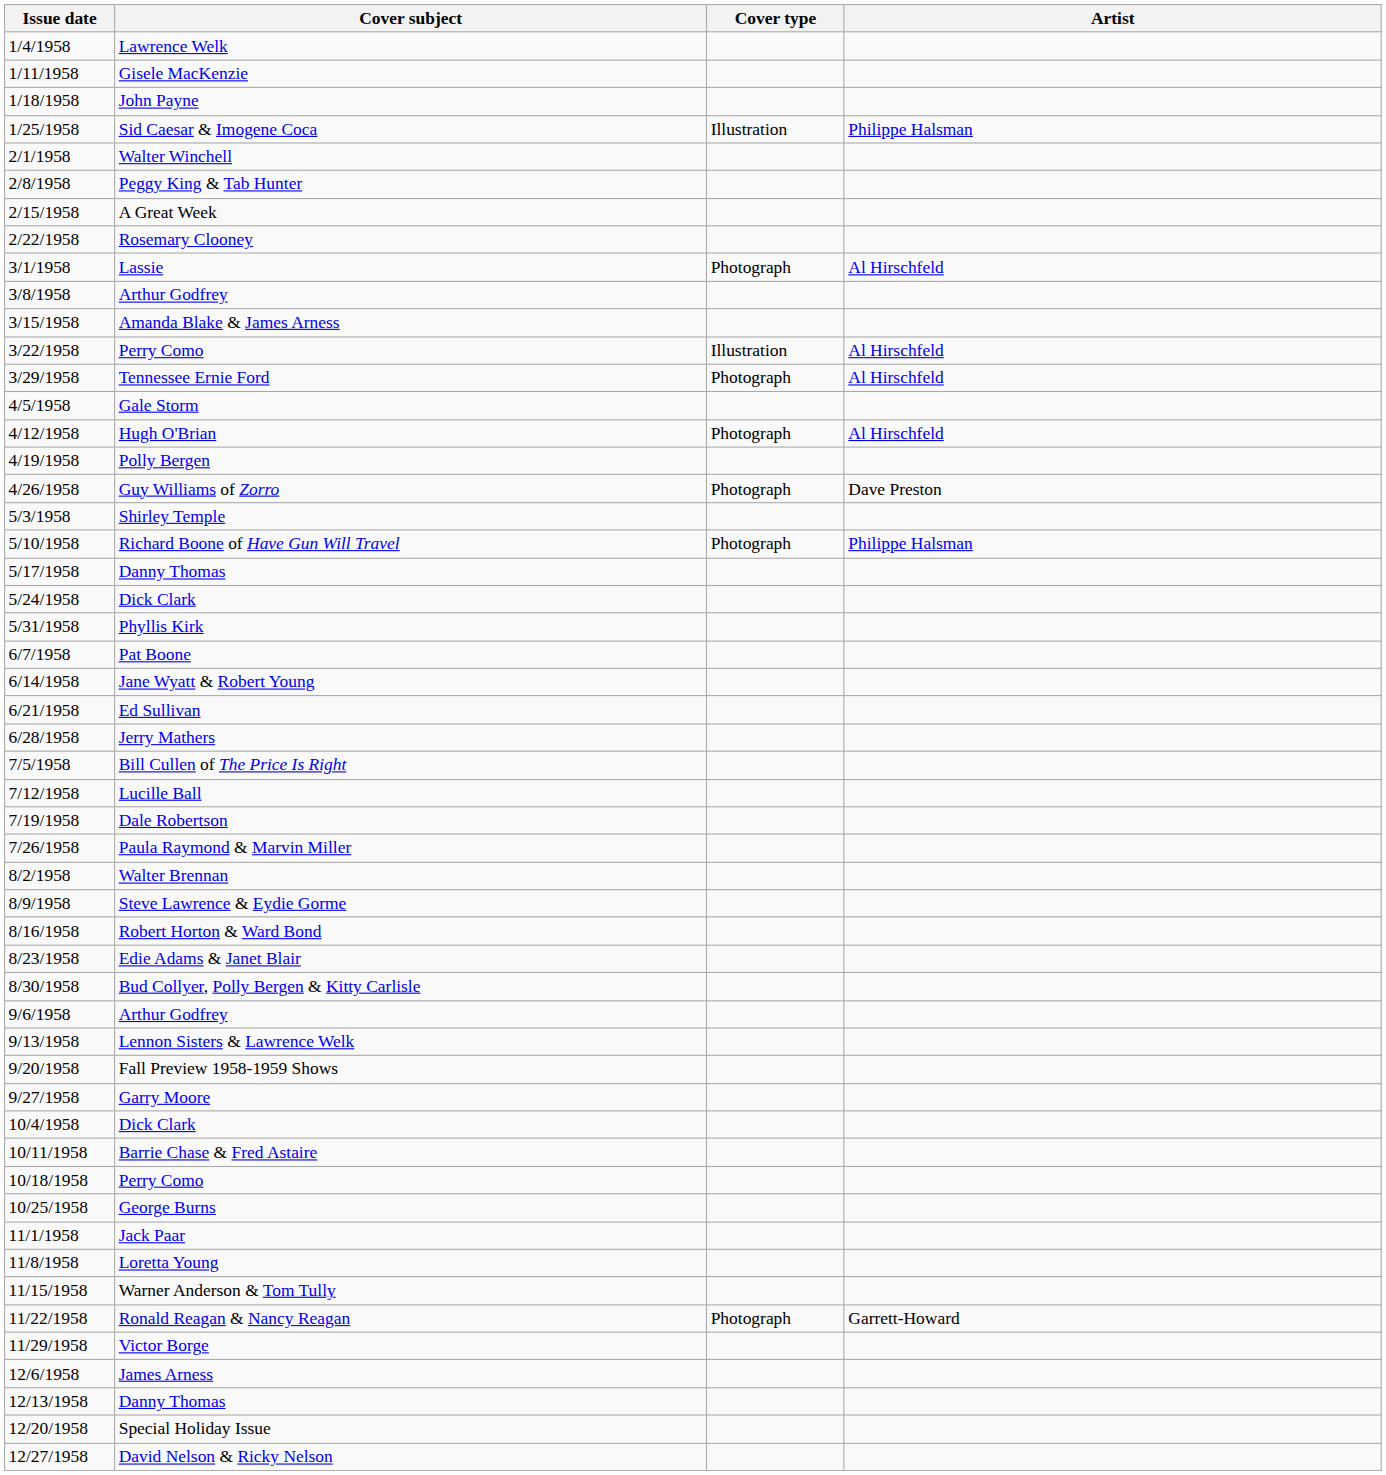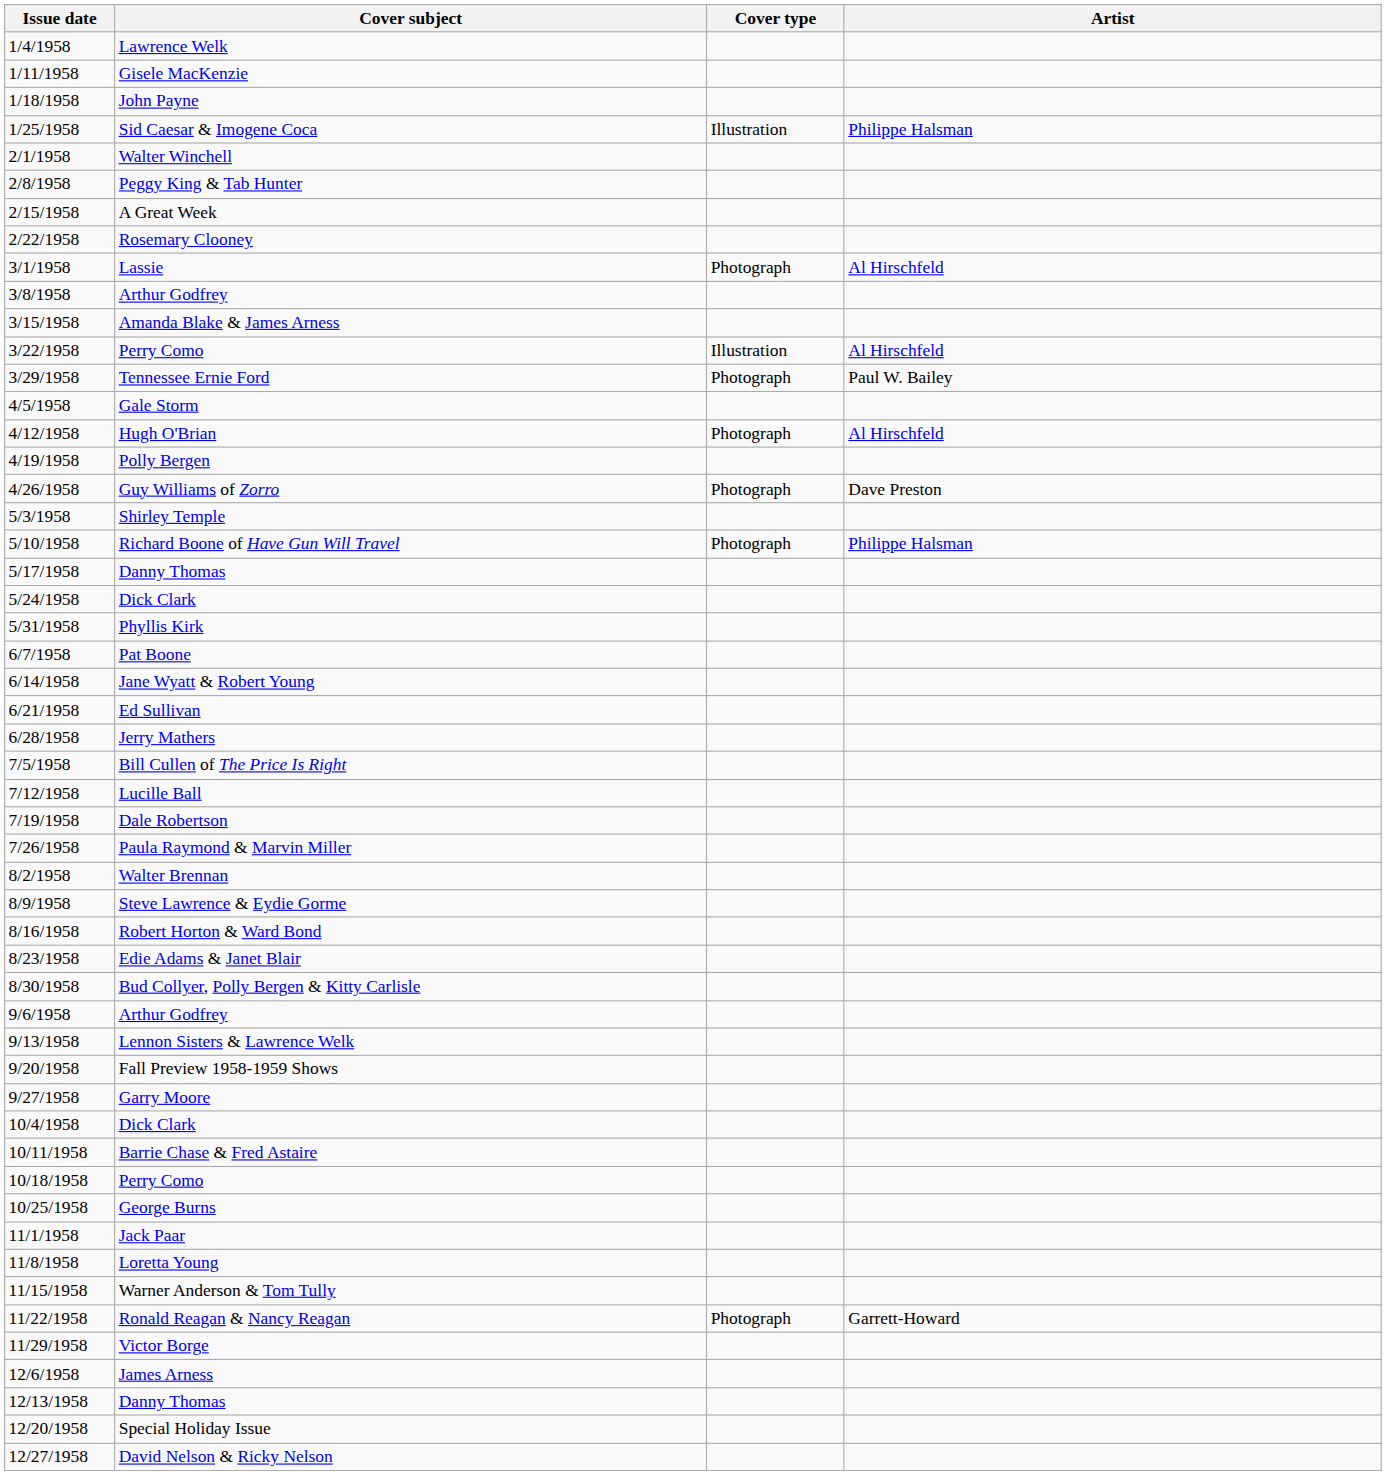 <table class="wikitable sortable" width=100% style="font-size:100%;">
 <tr>
 <th width=8%>Issue date</th>
 <th width=43%>Cover subject</th>
 <th width=10%>Cover type</th>
 <th width=39%>Artist</th>
 </tr>
 <tr>
 <td>1/4/1958</td>
 <td><a href='#'>Lawrence Welk</a></td>
 <td></td>
 <td></td>
 </tr>
 <tr>
 <td>1/11/1958</td>
 <td><a href='#'>Gisele MacKenzie</a></td>
 <td></td>
 <td></td>
 </tr>
 <tr>
 <td>1/18/1958</td>
 <td><a href='#'>John Payne</a></td>
 <td></td>
 <td></td>
 </tr>
 <tr>
 <td>1/25/1958</td>
 <td><a href='#'>Sid Caesar</a> & <a href='#'>Imogene Coca</a></td>
 <td>Illustration</td>
 <td><a href='#'>Philippe Halsman</a></td>
 </tr>
 <tr>
 <td>2/1/1958</td>
 <td><a href='#'>Walter Winchell</a></td>
 <td></td>
 <td></td>
 </tr>
 <tr>
 <td>2/8/1958</td>
 <td><a href='#'>Peggy King</a> & <a href='#'>Tab Hunter</a></td>
 <td></td>
 <td></td>
 </tr>
 <tr>
 <td>2/15/1958</td>
 <td>A Great Week</td>
 <td></td>
 <td></td>
 </tr>
 <tr>
 <td>2/22/1958</td>
 <td><a href='#'>Rosemary Clooney</a></td>
 <td></td>
 <td></td>
 </tr>
 <tr>
 <td>3/1/1958</td>
 <td><a href='#'>Lassie</a></td>
 <td>Photograph</td>
 <td><a href='#'>Al Hirschfeld</a></td>
 </tr>
 <tr>
 <td>3/8/1958</td>
 <td><a href='#'>Arthur Godfrey</a></td>
 <td></td>
 <td></td>
 </tr>
 <tr>
 <td>3/15/1958</td>
 <td><a href='#'>Amanda Blake</a> & <a href='#'>James Arness</a></td>
 <td></td>
 <td></td>
 </tr>
 <tr>
 <td>3/22/1958</td>
 <td><a href='#'>Perry Como</a></td>
 <td>Illustration</td>
 <td><a href='#'>Al Hirschfeld</a></td>
 </tr>
 <tr>
 <td>3/29/1958</td>
 <td><a href='#'>Tennessee Ernie Ford</a></td>
 <td>Photograph</td>
-<td><a href='#'>Al Hirschfeld</a></td>
+<td>Paul W. Bailey</td>
 </tr>
 <tr>
 <td>4/5/1958</td>
 <td><a href='#'>Gale Storm</a></td>
 <td></td>
 <td></td>
 </tr>
 <tr>
 <td>4/12/1958</td>
 <td><a href='#'>Hugh O'Brian</a></td>
 <td>Photograph</td>
 <td><a href='#'>Al Hirschfeld</a></td>
 </tr>
 <tr>
 <td>4/19/1958</td>
 <td><a href='#'>Polly Bergen</a></td>
 <td></td>
 <td></td>
 </tr>
 <tr>
 <td>4/26/1958</td>
 <td><a href='#'>Guy Williams</a> of <em><a href='#'>Zorro</a></em></td>
 <td>Photograph</td>
 <td>Dave Preston</td>
 </tr>
 <tr>
 <td>5/3/1958</td>
 <td><a href='#'>Shirley Temple</a></td>
 <td></td>
 <td></td>
 </tr>
 <tr>
 <td>5/10/1958</td>
 <td><a href='#'>Richard Boone</a> of <em><a href='#'>Have Gun Will Travel</a></em></td>
 <td>Photograph</td>
 <td><a href='#'>Philippe Halsman</a></td>
 </tr>
 <tr>
 <td>5/17/1958</td>
 <td><a href='#'>Danny Thomas</a></td>
 <td></td>
 <td></td>
 </tr>
 <tr>
 <td>5/24/1958</td>
 <td><a href='#'>Dick Clark</a></td>
 <td></td>
 <td></td>
 </tr>
 <tr>
 <td>5/31/1958</td>
 <td><a href='#'>Phyllis Kirk</a></td>
 <td></td>
 <td></td>
 </tr>
 <tr>
 <td>6/7/1958</td>
 <td><a href='#'>Pat Boone</a></td>
 <td></td>
 <td></td>
 </tr>
 <tr>
 <td>6/14/1958</td>
 <td><a href='#'>Jane Wyatt</a> & <a href='#'>Robert Young</a></td>
 <td></td>
 <td></td>
 </tr>
 <tr>
 <td>6/21/1958</td>
 <td><a href='#'>Ed Sullivan</a></td>
 <td></td>
 <td></td>
 </tr>
 <tr>
 <td>6/28/1958</td>
 <td><a href='#'>Jerry Mathers</a></td>
 <td></td>
 <td></td>
 </tr>
 <tr>
 <td>7/5/1958</td>
 <td><a href='#'>Bill Cullen</a> of <em><a href='#'>The Price Is Right</a></em></td>
 <td></td>
 <td></td>
 </tr>
 <tr>
 <td>7/12/1958</td>
 <td><a href='#'>Lucille Ball</a></td>
 <td></td>
 <td></td>
 </tr>
 <tr>
 <td>7/19/1958</td>
 <td><a href='#'>Dale Robertson</a></td>
 <td></td>
 <td></td>
 </tr>
 <tr>
 <td>7/26/1958</td>
 <td><a href='#'>Paula Raymond</a> & <a href='#'>Marvin Miller</a></td>
 <td></td>
 <td></td>
 </tr>
 <tr>
 <td>8/2/1958</td>
 <td><a href='#'>Walter Brennan</a></td>
 <td></td>
 <td></td>
 </tr>
 <tr>
 <td>8/9/1958</td>
 <td><a href='#'>Steve Lawrence</a> & <a href='#'>Eydie Gorme</a></td>
 <td></td>
 <td></td>
 </tr>
 <tr>
 <td>8/16/1958</td>
 <td><a href='#'>Robert Horton</a> & <a href='#'>Ward Bond</a></td>
 <td></td>
 <td></td>
 </tr>
 <tr>
 <td>8/23/1958</td>
 <td><a href='#'>Edie Adams</a> & <a href='#'>Janet Blair</a></td>
 <td></td>
 <td></td>
 </tr>
 <tr>
 <td>8/30/1958</td>
 <td><a href='#'>Bud Collyer</a>, <a href='#'>Polly Bergen</a> & <a href='#'>Kitty Carlisle</a></td>
 <td></td>
 <td></td>
 </tr>
 <tr>
 <td>9/6/1958</td>
 <td><a href='#'>Arthur Godfrey</a></td>
 <td></td>
 <td></td>
 </tr>
 <tr>
 <td>9/13/1958</td>
 <td><a href='#'>Lennon Sisters</a> & <a href='#'>Lawrence Welk</a></td>
 <td></td>
 <td></td>
 </tr>
 <tr>
 <td>9/20/1958</td>
 <td>Fall Preview 1958-1959 Shows</td>
 <td></td>
 <td></td>
 </tr>
 <tr>
 <td>9/27/1958</td>
 <td><a href='#'>Garry Moore</a></td>
 <td></td>
 <td></td>
 </tr>
 <tr>
 <td>10/4/1958</td>
 <td><a href='#'>Dick Clark</a></td>
 <td></td>
 <td></td>
 </tr>
 <tr>
 <td>10/11/1958</td>
 <td><a href='#'>Barrie Chase</a> & <a href='#'>Fred Astaire</a></td>
 <td></td>
 <td></td>
 </tr>
 <tr>
 <td>10/18/1958</td>
 <td><a href='#'>Perry Como</a></td>
 <td></td>
 <td></td>
 </tr>
 <tr>
 <td>10/25/1958</td>
 <td><a href='#'>George Burns</a></td>
 <td></td>
 <td></td>
 </tr>
 <tr>
 <td>11/1/1958</td>
 <td><a href='#'>Jack Paar</a></td>
 <td></td>
 <td></td>
 </tr>
 <tr>
 <td>11/8/1958</td>
 <td><a href='#'>Loretta Young</a></td>
 <td></td>
 <td></td>
 </tr>
 <tr>
 <td>11/15/1958</td>
 <td>Warner Anderson & <a href='#'>Tom Tully</a></td>
 <td></td>
 <td></td>
 </tr>
 <tr>
 <td>11/22/1958</td>
 <td><a href='#'>Ronald Reagan</a> & <a href='#'>Nancy Reagan</a></td>
 <td>Photograph</td>
 <td>Garrett-Howard</td>
 </tr>
 <tr>
 <td>11/29/1958</td>
 <td><a href='#'>Victor Borge</a></td>
 <td></td>
 <td></td>
 </tr>
 <tr>
 <td>12/6/1958</td>
 <td><a href='#'>James Arness</a></td>
 <td></td>
 <td></td>
 </tr>
 <tr>
 <td>12/13/1958</td>
 <td><a href='#'>Danny Thomas</a></td>
 <td></td>
 <td></td>
 </tr>
 <tr>
 <td>12/20/1958</td>
 <td>Special Holiday Issue</td>
 <td></td>
 <td></td>
 </tr>
 <tr>
 <td>12/27/1958</td>
 <td><a href='#'>David Nelson</a> & <a href='#'>Ricky Nelson</a></td>
 <td></td>
 <td></td>
 </tr>
 </table>
